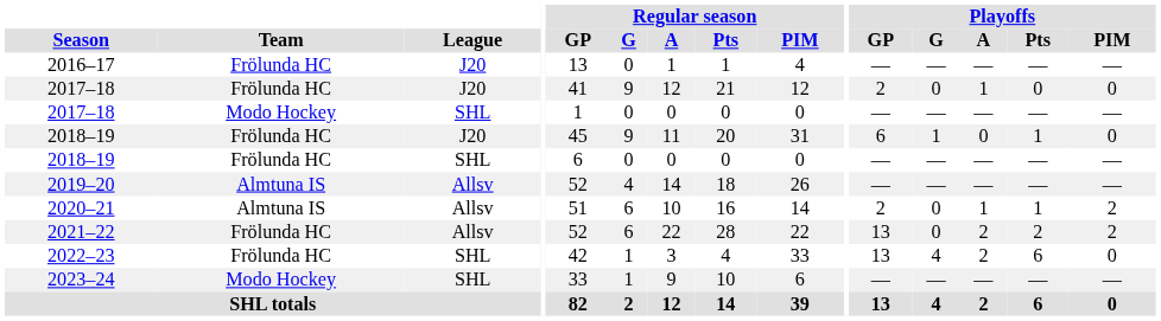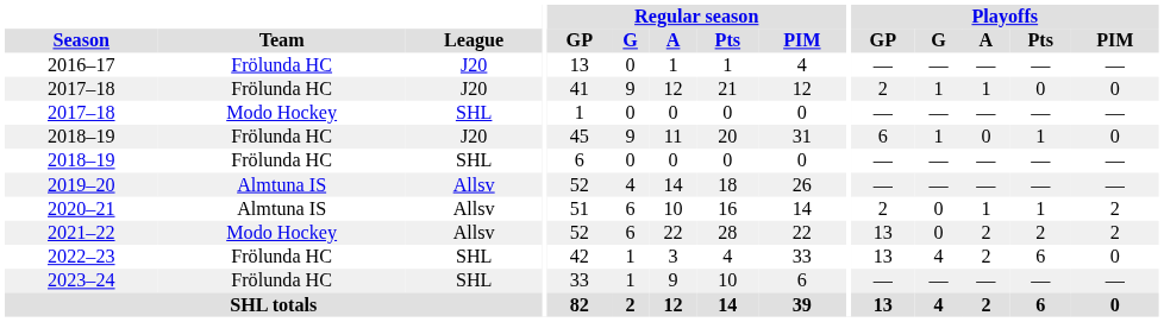 <table border="0" cellpadding="1" cellspacing="0" style="text-align:center; width:60em">
 <tr bgcolor="#e0e0e0">
 <th colspan="3" bgcolor="#ffffff"></th>
 <th rowspan="102" bgcolor="#ffffff"></th>
 <th colspan="5"><a href='#'>Regular season</a></th>
 <th rowspan="102" bgcolor="#ffffff"></th>
 <th colspan="5"><a href='#'>Playoffs</a></th>
 </tr>
 <tr bgcolor="#e0e0e0">
 <th><a href='#'>Season</a></th>
 <th>Team</th>
 <th>League</th>
 <th>GP</th>
 <th><a href='#'>G</a></th>
 <th><a href='#'>A</a></th>
 <th><a href='#'>Pts</a></th>
 <th><a href='#'>PIM</a></th>
 <th>GP</th>
 <th>G</th>
 <th>A</th>
 <th>Pts</th>
 <th>PIM</th>
 </tr>
 <tr>
 <td>2016–17</td>
 <td><a href='#'>Frölunda HC</a></td>
 <td><a href='#'>J20</a></td>
 <td>13</td>
 <td>0</td>
 <td>1</td>
 <td>1</td>
 <td>4</td>
 <td>—</td>
 <td>—</td>
 <td>—</td>
 <td>—</td>
 <td>—</td>
 </tr>
 <tr style="background:#f0f0f0;">
 <td>2017–18</td>
 <td>Frölunda HC</td>
 <td>J20</td>
 <td>41</td>
 <td>9</td>
 <td>12</td>
 <td>21</td>
 <td>12</td>
 <td>2</td>
-<td>0</td>
+<td>1</td>
 <td>1</td>
 <td>0</td>
 <td>0</td>
 </tr>
 <tr>
 <td><a href='#'>2017–18</a></td>
 <td><a href='#'>Modo Hockey</a></td>
 <td><a href='#'>SHL</a></td>
 <td>1</td>
 <td>0</td>
 <td>0</td>
 <td>0</td>
 <td>0</td>
 <td>—</td>
 <td>—</td>
 <td>—</td>
 <td>—</td>
 <td>—</td>
 </tr>
 <tr style="background:#f0f0f0;">
 <td>2018–19</td>
 <td>Frölunda HC</td>
 <td>J20</td>
 <td>45</td>
 <td>9</td>
 <td>11</td>
 <td>20</td>
 <td>31</td>
 <td>6</td>
 <td>1</td>
 <td>0</td>
 <td>1</td>
 <td>0</td>
 </tr>
 <tr>
 <td><a href='#'>2018–19</a></td>
 <td>Frölunda HC</td>
 <td>SHL</td>
 <td>6</td>
 <td>0</td>
 <td>0</td>
 <td>0</td>
 <td>0</td>
 <td>—</td>
 <td>—</td>
 <td>—</td>
 <td>—</td>
 <td>—</td>
 </tr>
 <tr style="background:#f0f0f0;">
 <td><a href='#'>2019–20</a></td>
 <td><a href='#'>Almtuna IS</a></td>
 <td><a href='#'>Allsv</a></td>
 <td>52</td>
 <td>4</td>
 <td>14</td>
 <td>18</td>
 <td>26</td>
 <td>—</td>
 <td>—</td>
 <td>—</td>
 <td>—</td>
 <td>—</td>
 </tr>
 <tr>
 <td><a href='#'>2020–21</a></td>
 <td>Almtuna IS</td>
 <td>Allsv</td>
 <td>51</td>
 <td>6</td>
 <td>10</td>
 <td>16</td>
 <td>14</td>
 <td>2</td>
 <td>0</td>
 <td>1</td>
 <td>1</td>
 <td>2</td>
 </tr>
 <tr style="background:#f0f0f0;">
 <td><a href='#'>2021–22</a></td>
-<td>Frölunda HC</td>
+<td><a href='#'>Modo Hockey</a></td>
 <td>Allsv</td>
 <td>52</td>
 <td>6</td>
 <td>22</td>
 <td>28</td>
 <td>22</td>
 <td>13</td>
 <td>0</td>
 <td>2</td>
 <td>2</td>
 <td>2</td>
 </tr>
 <tr>
 <td><a href='#'>2022–23</a></td>
 <td>Frölunda HC</td>
 <td>SHL</td>
 <td>42</td>
 <td>1</td>
 <td>3</td>
 <td>4</td>
 <td>33</td>
 <td>13</td>
 <td>4</td>
 <td>2</td>
 <td>6</td>
 <td>0</td>
 </tr>
 <tr style="background:#f0f0f0;">
 <td><a href='#'>2023–24</a></td>
-<td><a href='#'>Modo Hockey</a></td>
+<td>Frölunda HC</td>
 <td>SHL</td>
 <td>33</td>
 <td>1</td>
 <td>9</td>
 <td>10</td>
 <td>6</td>
 <td>—</td>
 <td>—</td>
 <td>—</td>
 <td>—</td>
 <td>—</td>
 </tr>
 <tr bgcolor="#e0e0e0">
 <th colspan="3">SHL totals</th>
 <th>82</th>
 <th>2</th>
 <th>12</th>
 <th>14</th>
 <th>39</th>
 <th>13</th>
 <th>4</th>
 <th>2</th>
 <th>6</th>
 <th>0</th>
 </tr>
 </table>
